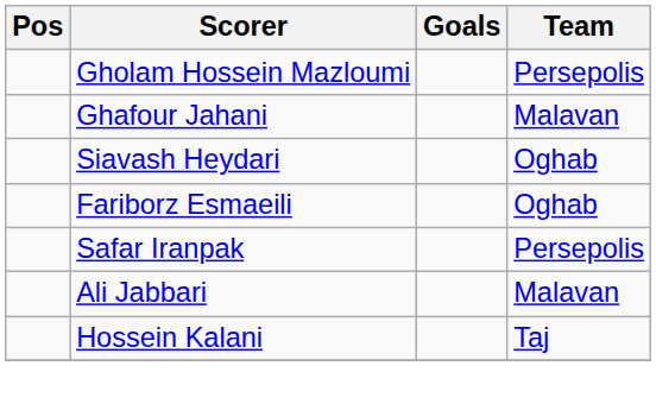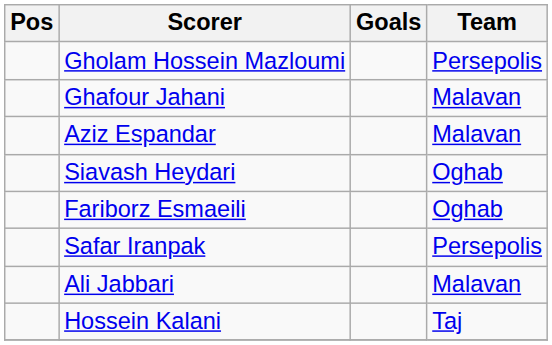 <table class="wikitable">
 <tr>
 <th>Pos</th>
 <th>Scorer</th>
 <th>Goals</th>
 <th>Team</th>
 </tr>
 <tr>
 <td></td>
 <td> <a href='#'>Gholam Hossein Mazloumi</a></td>
 <td></td>
 <td><a href='#'>Persepolis</a></td>
 </tr>
 <tr>
 <td></td>
 <td> <a href='#'>Ghafour Jahani</a></td>
+<td></td>
+<td><a href='#'>Malavan</a></td>
+</tr>
+<tr>
+<td></td>
+<td> <a href='#'>Aziz Espandar</a></td>
 <td></td>
 <td><a href='#'>Malavan</a></td>
 </tr>
 <tr>
 <td></td>
 <td> <a href='#'>Siavash Heydari</a></td>
 <td></td>
 <td><a href='#'>Oghab</a></td>
 </tr>
 <tr>
 <td></td>
 <td> <a href='#'>Fariborz Esmaeili</a></td>
 <td></td>
 <td><a href='#'>Oghab</a></td>
 </tr>
 <tr>
 <td></td>
 <td> <a href='#'>Safar Iranpak</a></td>
 <td></td>
 <td><a href='#'>Persepolis</a></td>
 </tr>
 <tr>
 <td></td>
 <td> <a href='#'>Ali Jabbari</a></td>
 <td></td>
 <td><a href='#'>Malavan</a></td>
 </tr>
 <tr>
 <td></td>
 <td> <a href='#'>Hossein Kalani</a></td>
 <td></td>
 <td><a href='#'>Taj</a></td>
 </tr>
 <tr>
 </tr>
 </table>
